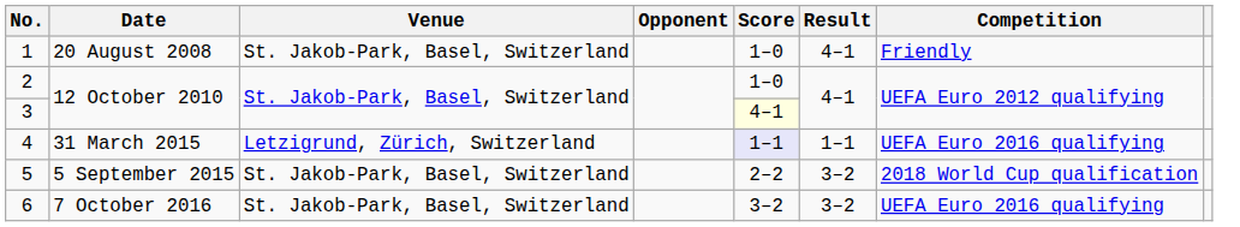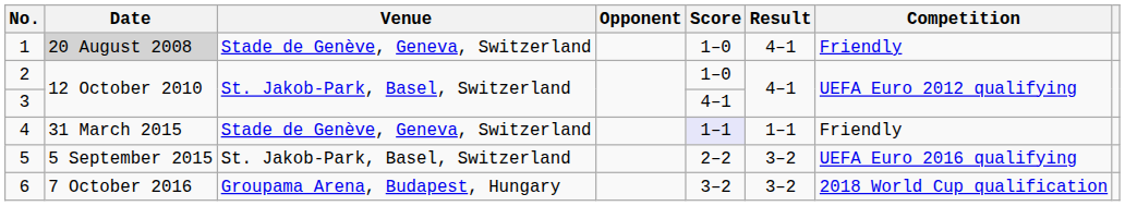 <table class="wikitable sortable">
 <tr>
 <th scope="col">No.</th>
 <th scope="col">Date</th>
 <th scope="col">Venue</th>
 <th scope="col">Opponent</th>
 <th scope="col">Score</th>
 <th scope="col">Result</th>
 <th scope="col">Competition</th>
 <th scope="col" class="unsortable"></th>
 </tr>
 <tr>
 <td align="center">1</td>
-<td>20 August 2008</td>
-<td>St. Jakob-Park, Basel, Switzerland</td>
+<td style="background: lightgrey;">20 August 2008</td>
+<td><a href='#'>Stade de Genève</a>, <a href='#'>Geneva</a>, Switzerland</td>
 <td></td>
 <td align="center">1–0</td>
 <td align="center">4–1</td>
 <td><a href='#'>Friendly</a></td>
 <td></td>
 </tr>
 <tr>
 <td align="center">2</td>
 <td rowspan="2">12 October 2010</td>
 <td rowspan="2"><a href='#'>St. Jakob-Park</a>, <a href='#'>Basel</a>, Switzerland</td>
 <td rowspan="2"></td>
 <td align="center">1–0</td>
 <td rowspan="2" align="center">4–1</td>
 <td rowspan="2"><a href='#'>UEFA Euro 2012 qualifying</a></td>
 <td rowspan="2"></td>
 </tr>
 <tr>
 <td align="center">3</td>
-<td align="center" style="background: lightyellow;">4–1</td>
+<td align="center">4–1</td>
 </tr>
 <tr>
 <td align="center">4</td>
 <td>31 March 2015</td>
-<td><a href='#'>Letzigrund</a>, <a href='#'>Zürich</a>, Switzerland</td>
+<td><a href='#'>Stade de Genève</a>, <a href='#'>Geneva</a>, Switzerland</td>
 <td></td>
 <td align="center" style="background: lavender;">1–1</td>
 <td align="center">1–1</td>
-<td><a href='#'>UEFA Euro 2016 qualifying</a></td>
+<td>Friendly</td>
 <td></td>
 </tr>
 <tr>
 <td align="center">5</td>
 <td>5 September 2015</td>
 <td>St. Jakob-Park, Basel, Switzerland</td>
 <td></td>
 <td align="center">2–2</td>
 <td align="center">3–2</td>
-<td><a href='#'>2018 World Cup qualification</a></td>
+<td><a href='#'>UEFA Euro 2016 qualifying</a></td>
 <td></td>
 </tr>
 <tr>
 <td align="center">6</td>
 <td>7 October 2016</td>
-<td>St. Jakob-Park, Basel, Switzerland</td>
+<td><a href='#'>Groupama Arena</a>, <a href='#'>Budapest</a>, Hungary</td>
 <td></td>
 <td align="center">3–2</td>
 <td align="center">3–2</td>
-<td><a href='#'>UEFA Euro 2016 qualifying</a></td>
+<td><a href='#'>2018 World Cup qualification</a></td>
 <td></td>
 </tr>
 </table>
